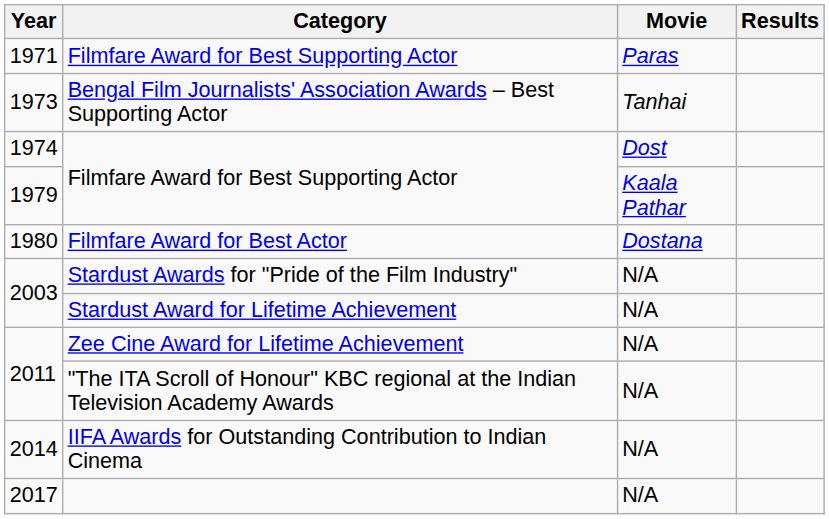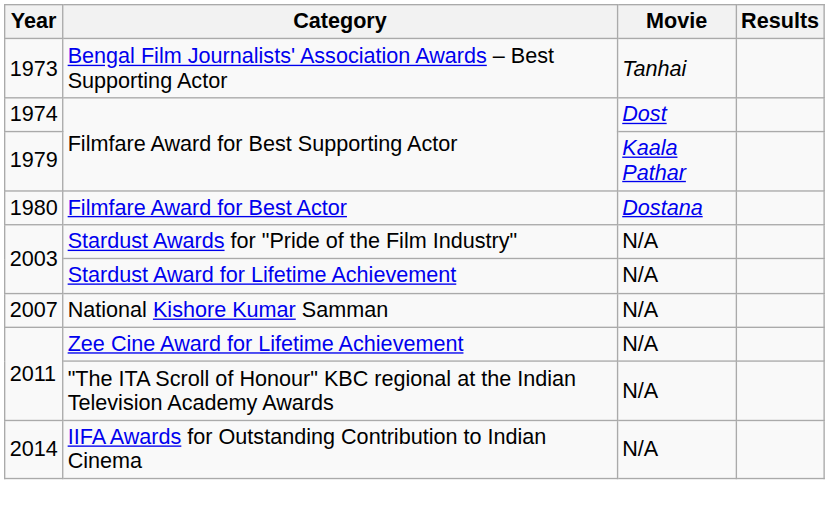 <table class="wikitable">
 <tr>
 <th>Year</th>
 <th>Category</th>
 <th>Movie</th>
 <th>Results</th>
-</tr>
-<tr>
-<td>1971</td>
-<td><a href='#'>Filmfare Award for Best Supporting Actor</a></td>
-<td><em><a href='#'>Paras</a></em></td>
-<td></td>
 </tr>
 <tr>
 <td>1973</td>
 <td><a href='#'>Bengal Film Journalists' Association Awards</a> – Best Supporting Actor</td>
 <td><em>Tanhai</em></td>
 <td></td>
 </tr>
 <tr>
 <td>1974</td>
 <td rowspan="2">Filmfare Award for Best Supporting Actor</td>
 <td><em><a href='#'>Dost</a></em></td>
 <td></td>
 </tr>
 <tr>
 <td>1979</td>
 <td><em><a href='#'>Kaala Pathar</a></em></td>
 <td></td>
 </tr>
 <tr>
 <td>1980</td>
 <td><a href='#'>Filmfare Award for Best Actor</a></td>
 <td><em><a href='#'>Dostana</a></em></td>
 <td></td>
 </tr>
 <tr>
 <td rowspan="2">2003</td>
 <td><a href='#'>Stardust Awards</a> for "Pride of the Film Industry"</td>
 <td>N/A</td>
 <td></td>
 </tr>
 <tr>
 <td><a href='#'>Stardust Award for Lifetime Achievement</a></td>
 <td>N/A</td>
 <td></td>
 </tr>
 <tr>
+<td>2007</td>
+<td>National <a href='#'>Kishore Kumar</a> Samman</td>
+<td>N/A</td>
+<td></td>
+</tr>
+<tr>
 <td rowspan="2">2011</td>
 <td><a href='#'>Zee Cine Award for Lifetime Achievement</a></td>
 <td>N/A</td>
 <td></td>
 </tr>
 <tr>
 <td>"The ITA Scroll of Honour" KBC regional at the Indian Television Academy Awards</td>
 <td>N/A</td>
 <td></td>
 </tr>
 <tr>
 <td>2014</td>
 <td><a href='#'>IIFA Awards</a> for Outstanding Contribution to Indian Cinema</td>
 <td>N/A</td>
 <td></td>
 </tr>
-<tr>
-<td>2017</td>
-<td></td>
-<td>N/A</td>
-<td></td>
-</tr>
 </table>
